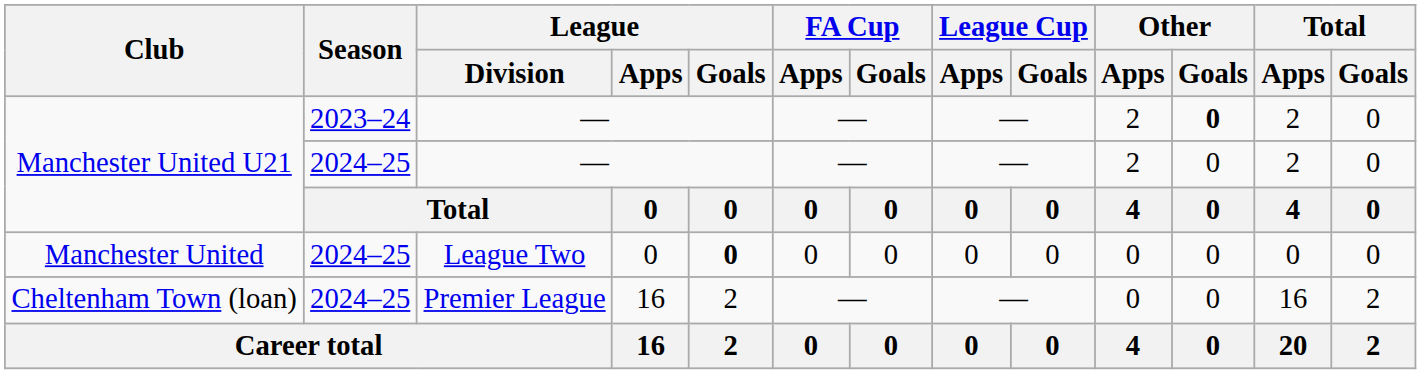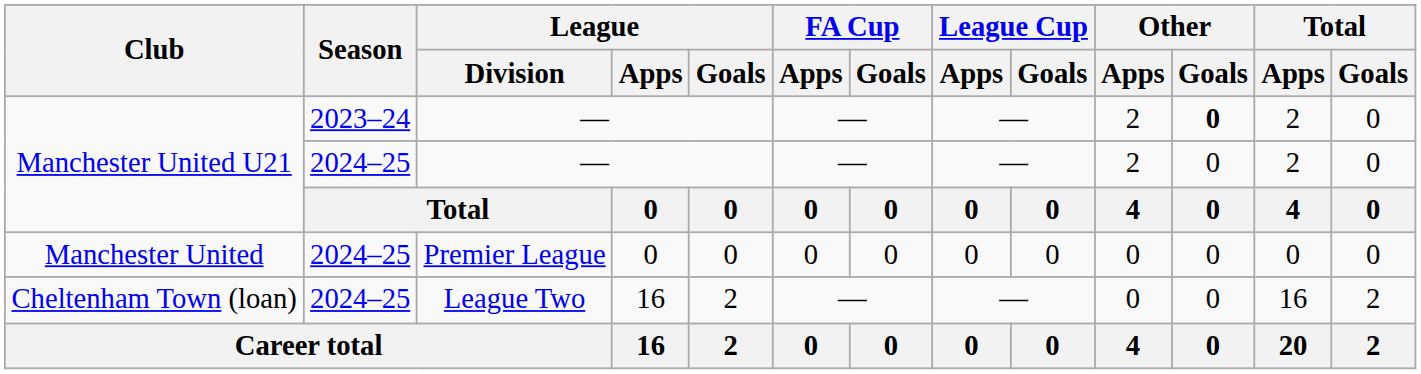 <table class=wikitable style=text-align:center>
 <tr>
 <th rowspan=2>Club</th>
 <th rowspan=2>Season</th>
 <th colspan=3>League</th>
 <th colspan=2><a href='#'>FA Cup</a></th>
 <th colspan=2><a href='#'>League Cup</a></th>
 <th colspan=2>Other</th>
 <th colspan=2>Total</th>
 </tr>
 <tr>
 <th>Division</th>
 <th>Apps</th>
 <th>Goals</th>
 <th>Apps</th>
 <th>Goals</th>
 <th>Apps</th>
 <th>Goals</th>
 <th>Apps</th>
 <th>Goals</th>
 <th>Apps</th>
 <th>Goals</th>
 </tr>
 <tr>
 <td rowspan=3><a href='#'>Manchester United U21</a></td>
 <td><a href='#'>2023–24</a></td>
 <td colspan=3>—</td>
 <td colspan=2>—</td>
 <td colspan=2>—</td>
 <td>2</td>
 <td><strong>0</strong></td>
 <td>2</td>
 <td>0</td>
 </tr>
 <tr>
 <td><a href='#'>2024–25</a></td>
 <td colspan=3>—</td>
 <td colspan=2>—</td>
 <td colspan=2>—</td>
 <td>2</td>
 <td>0</td>
 <td>2</td>
 <td>0</td>
 </tr>
 <tr>
 <th colspan="2">Total</th>
 <th>0</th>
 <th>0</th>
 <th>0</th>
 <th>0</th>
 <th>0</th>
 <th>0</th>
 <th>4</th>
 <th>0</th>
 <th>4</th>
 <th>0</th>
 </tr>
 <tr>
 <td><a href='#'>Manchester United</a></td>
 <td><a href='#'>2024–25</a></td>
-<td><a href='#'>League Two</a></td>
+<td><a href='#'>Premier League</a></td>
 <td>0</td>
-<td><strong>0</strong></td>
+<td>0</td>
 <td>0</td>
 <td>0</td>
 <td>0</td>
 <td>0</td>
 <td>0</td>
 <td>0</td>
 <td>0</td>
 <td>0</td>
 </tr>
 <tr>
 <td><a href='#'>Cheltenham Town</a> (loan)</td>
 <td><a href='#'>2024–25</a></td>
-<td><a href='#'>Premier League</a></td>
+<td><a href='#'>League Two</a></td>
 <td>16</td>
 <td>2</td>
 <td colspan=2>—</td>
 <td colspan=2>—</td>
 <td>0</td>
 <td>0</td>
 <td>16</td>
 <td>2</td>
 </tr>
 <tr>
 <th colspan="3">Career total</th>
 <th>16</th>
 <th>2</th>
 <th>0</th>
 <th>0</th>
 <th>0</th>
 <th>0</th>
 <th>4</th>
 <th>0</th>
 <th>20</th>
 <th>2</th>
 </tr>
 </table>
